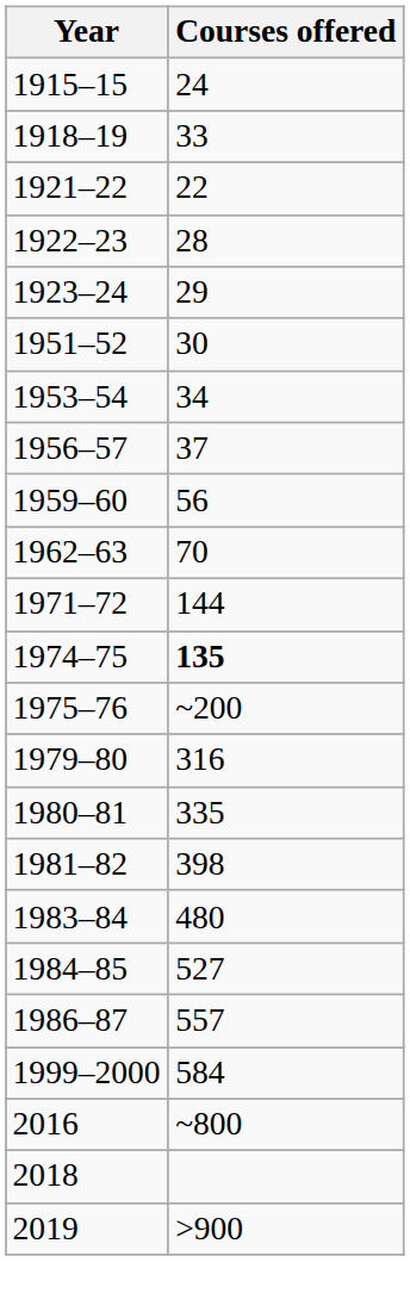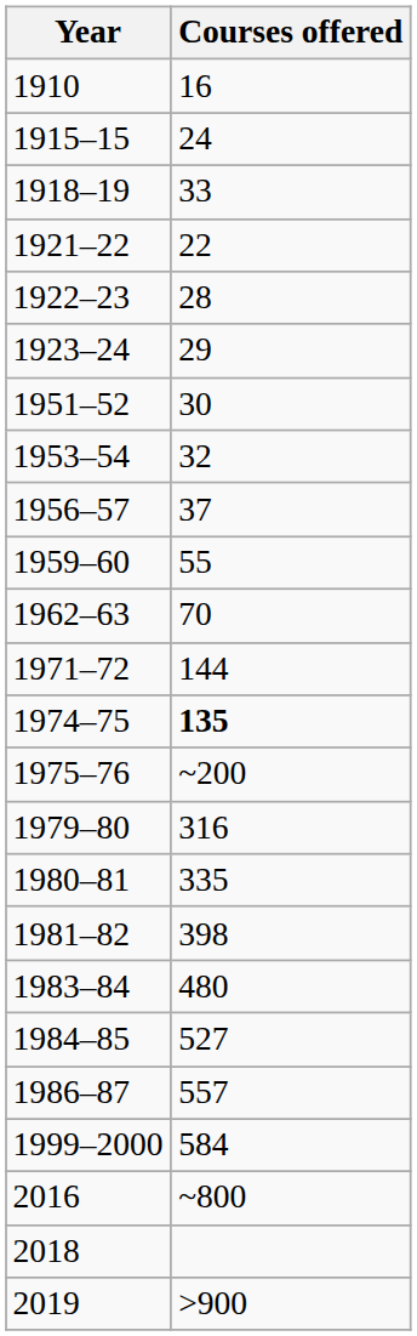 <table class="wikitable" style="float: right; margin-left:1em">
 <tr>
 <th>Year</th>
 <th>Courses offered</th>
+</tr>
+<tr>
+<td>1910</td>
+<td>16</td>
 </tr>
 <tr>
 <td>1915–15</td>
 <td>24</td>
 </tr>
 <tr>
 <td>1918–19</td>
 <td>33</td>
 </tr>
 <tr>
 <td>1921–22</td>
 <td>22</td>
 </tr>
 <tr>
 <td>1922–23</td>
 <td>28</td>
 </tr>
 <tr>
 <td>1923–24</td>
 <td>29</td>
 </tr>
 <tr>
 <td>1951–52</td>
 <td>30</td>
 </tr>
 <tr>
 <td>1953–54</td>
-<td>34</td>
+<td>32</td>
 </tr>
 <tr>
 <td>1956–57</td>
 <td>37</td>
 </tr>
 <tr>
 <td>1959–60</td>
-<td>56</td>
+<td>55</td>
 </tr>
 <tr>
 <td>1962–63</td>
 <td>70</td>
 </tr>
 <tr>
 <td>1971–72</td>
 <td>144</td>
 </tr>
 <tr>
 <td>1974–75</td>
 <td><strong>135</strong></td>
 </tr>
 <tr>
 <td>1975–76</td>
 <td>~200</td>
 </tr>
 <tr>
 <td>1979–80</td>
 <td>316</td>
 </tr>
 <tr>
 <td>1980–81</td>
 <td>335</td>
 </tr>
 <tr>
 <td>1981–82</td>
 <td>398</td>
 </tr>
 <tr>
 <td>1983–84</td>
 <td>480</td>
 </tr>
 <tr>
 <td>1984–85</td>
 <td>527</td>
 </tr>
 <tr>
 <td>1986–87</td>
 <td>557</td>
 </tr>
 <tr>
 <td>1999–2000</td>
 <td>584</td>
 </tr>
 <tr>
 <td>2016</td>
 <td>~800</td>
 </tr>
 <tr>
 <td>2018</td>
 <td></td>
 </tr>
 <tr>
 <td>2019</td>
 <td>>900</td>
 </tr>
 </table>
